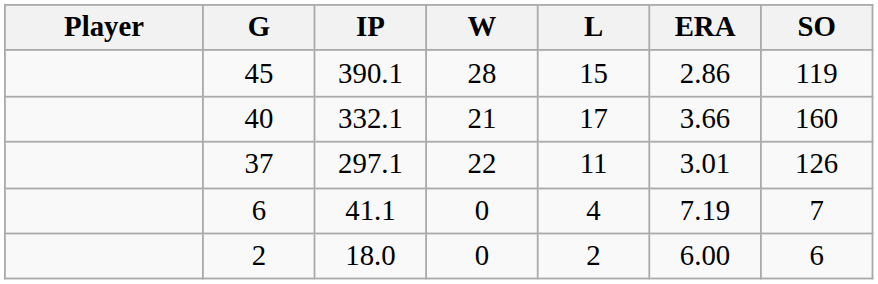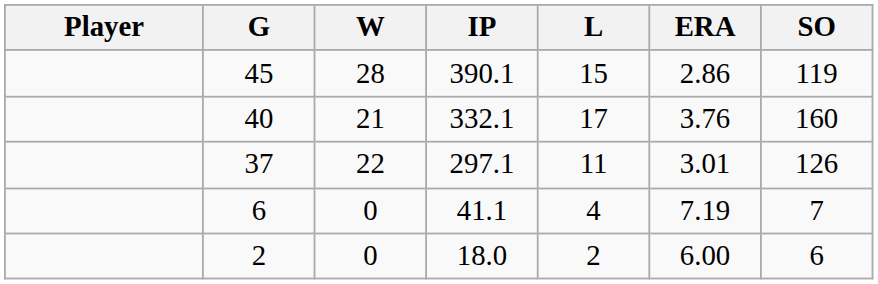 <table class="wikitable sortable">
 <tr>
 <th bgcolor="#DDDDFF" width="16%">Player</th>
 <th bgcolor="#DDDDFF" width="9%">G</th>
+<th bgcolor="#DDDDFF" width="9%">W</th>
 <th bgcolor="#DDDDFF" width="9%">IP</th>
-<th bgcolor="#DDDDFF" width="9%">W</th>
 <th bgcolor="#DDDDFF" width="9%">L</th>
 <th bgcolor="#DDDDFF" width="9%">ERA</th>
 <th bgcolor="#DDDDFF" width="9%">SO</th>
 </tr>
 <tr align="center">
 <td></td>
 <td>45</td>
+<td>28</td>
 <td>390.1</td>
-<td>28</td>
 <td>15</td>
 <td>2.86</td>
 <td>119</td>
 </tr>
 <tr align="center">
 <td></td>
 <td>40</td>
+<td>21</td>
 <td>332.1</td>
-<td>21</td>
 <td>17</td>
-<td>3.66</td>
+<td>3.76</td>
 <td>160</td>
 </tr>
 <tr align="center">
 <td></td>
 <td>37</td>
+<td>22</td>
 <td>297.1</td>
-<td>22</td>
 <td>11</td>
 <td>3.01</td>
 <td>126</td>
 </tr>
 <tr align="center">
 <td></td>
 <td>6</td>
+<td>0</td>
 <td>41.1</td>
-<td>0</td>
 <td>4</td>
 <td>7.19</td>
 <td>7</td>
 </tr>
 <tr align="center">
 <td></td>
 <td>2</td>
+<td>0</td>
 <td>18.0</td>
-<td>0</td>
 <td>2</td>
 <td>6.00</td>
 <td>6</td>
 </tr>
 </table>
